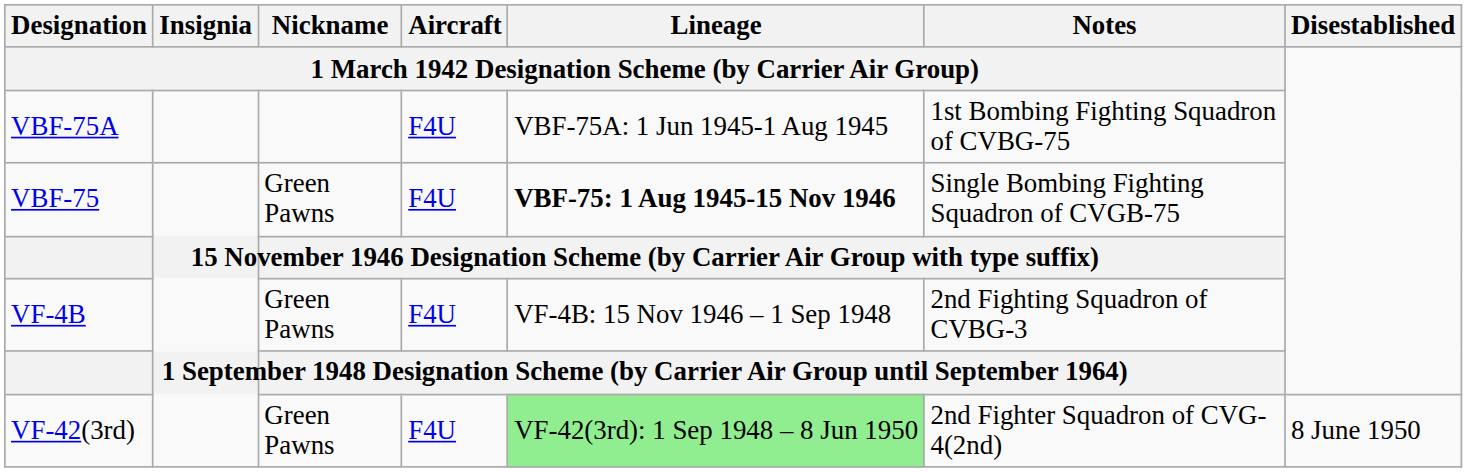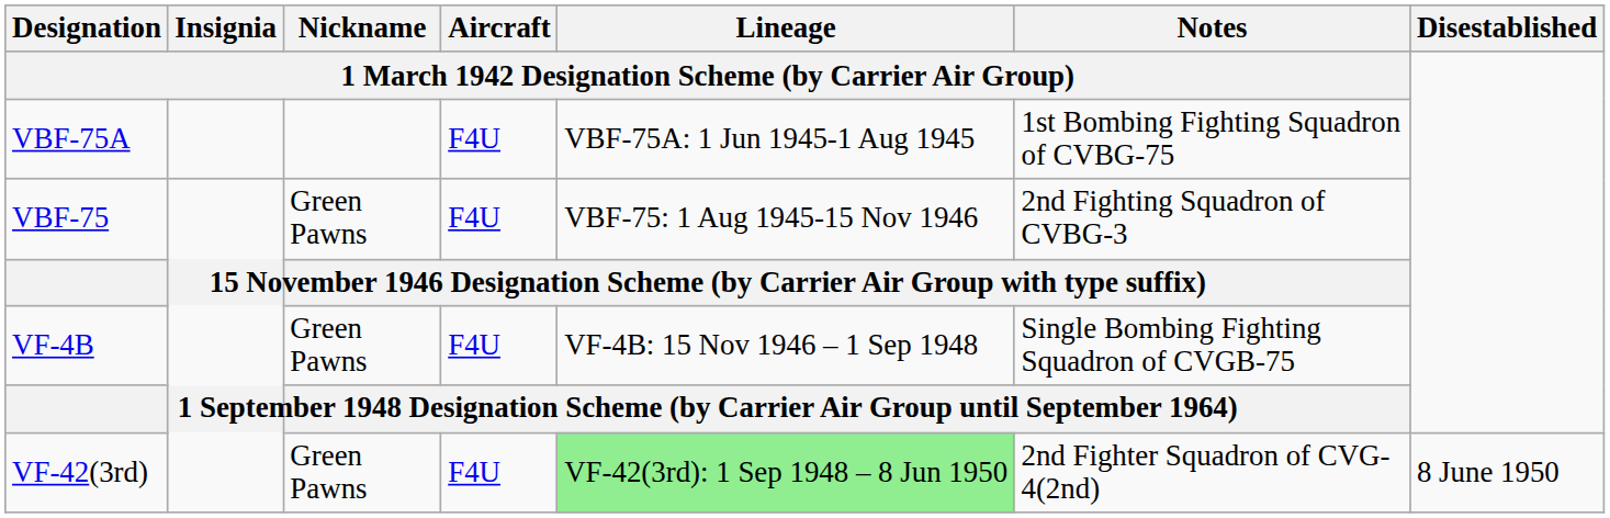 <table class="wikitable">
 <tr>
 <th>Designation</th>
 <th>Insignia</th>
 <th>Nickname</th>
 <th>Aircraft</th>
 <th>Lineage</th>
 <th>Notes</th>
 <th>Disestablished</th>
 </tr>
 <tr>
 <th colspan=6>1 March 1942 Designation Scheme (by Carrier Air Group)</th>
 </tr>
 <tr>
 <td><a href='#'>VBF-75A</a></td>
 <td></td>
 <td></td>
 <td><a href='#'>F4U</a></td>
 <td>VBF-75A: 1 Jun 1945-1 Aug 1945</td>
 <td>1st Bombing Fighting Squadron of CVBG-75</td>
 </tr>
 <tr>
 <td><a href='#'>VBF-75</a></td>
 <td Rowspan="5"></td>
 <td>Green Pawns</td>
 <td><a href='#'>F4U</a></td>
-<td><strong>VBF-75: 1 Aug 1945-15 Nov 1946</strong></td>
-<td>Single Bombing Fighting Squadron of CVGB-75</td>
+<td>VBF-75: 1 Aug 1945-15 Nov 1946</td>
+<td>2nd Fighting Squadron of CVBG-3</td>
 </tr>
 <tr>
 <th colspan=6>15 November 1946 Designation Scheme (by Carrier Air Group with type suffix)</th>
 </tr>
 <tr>
 <td><a href='#'>VF-4B</a></td>
 <td>Green Pawns</td>
 <td><a href='#'>F4U</a></td>
 <td style="white-space: nowrap;">VF-4B: 15 Nov 1946 – 1 Sep 1948</td>
-<td>2nd Fighting Squadron of CVBG-3</td>
+<td>Single Bombing Fighting Squadron of CVGB-75</td>
 </tr>
 <tr>
 <th colspan=6>1 September 1948 Designation Scheme (by Carrier Air Group until September 1964)</th>
 </tr>
 <tr>
 <td><a href='#'>VF-42</a>(3rd)</td>
 <td>Green Pawns</td>
 <td><a href='#'>F4U</a></td>
 <td style="background: lightgreen; white-space: nowrap;">VF-42(3rd): 1 Sep 1948 – 8 Jun 1950</td>
 <td>2nd Fighter Squadron of CVG-4(2nd)</td>
 <td>8 June 1950</td>
 </tr>
 </table>
